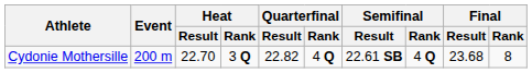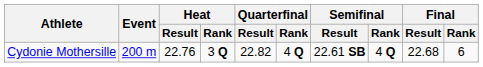 <table class=wikitable style="font-size:90%">
 <tr>
 <th rowspan="2">Athlete</th>
 <th rowspan="2">Event</th>
 <th colspan="2">Heat</th>
 <th colspan="2">Quarterfinal</th>
 <th colspan="2">Semifinal</th>
 <th colspan="2">Final</th>
 </tr>
 <tr style="font-size:95%">
 <th>Result</th>
 <th>Rank</th>
 <th>Result</th>
 <th>Rank</th>
 <th>Result</th>
 <th>Rank</th>
 <th>Result</th>
 <th>Rank</th>
 </tr>
 <tr align=center>
 <td align=left><a href='#'>Cydonie Mothersille</a></td>
 <td align=left><a href='#'>200 m</a></td>
-<td>22.70</td>
+<td>22.76</td>
 <td>3 <strong>Q</strong></td>
 <td>22.82</td>
 <td>4 <strong>Q</strong></td>
 <td>22.61 <strong>SB</strong></td>
 <td>4 <strong>Q</strong></td>
-<td>23.68</td>
-<td>8</td>
+<td>22.68</td>
+<td>6</td>
 </tr>
 </table>
